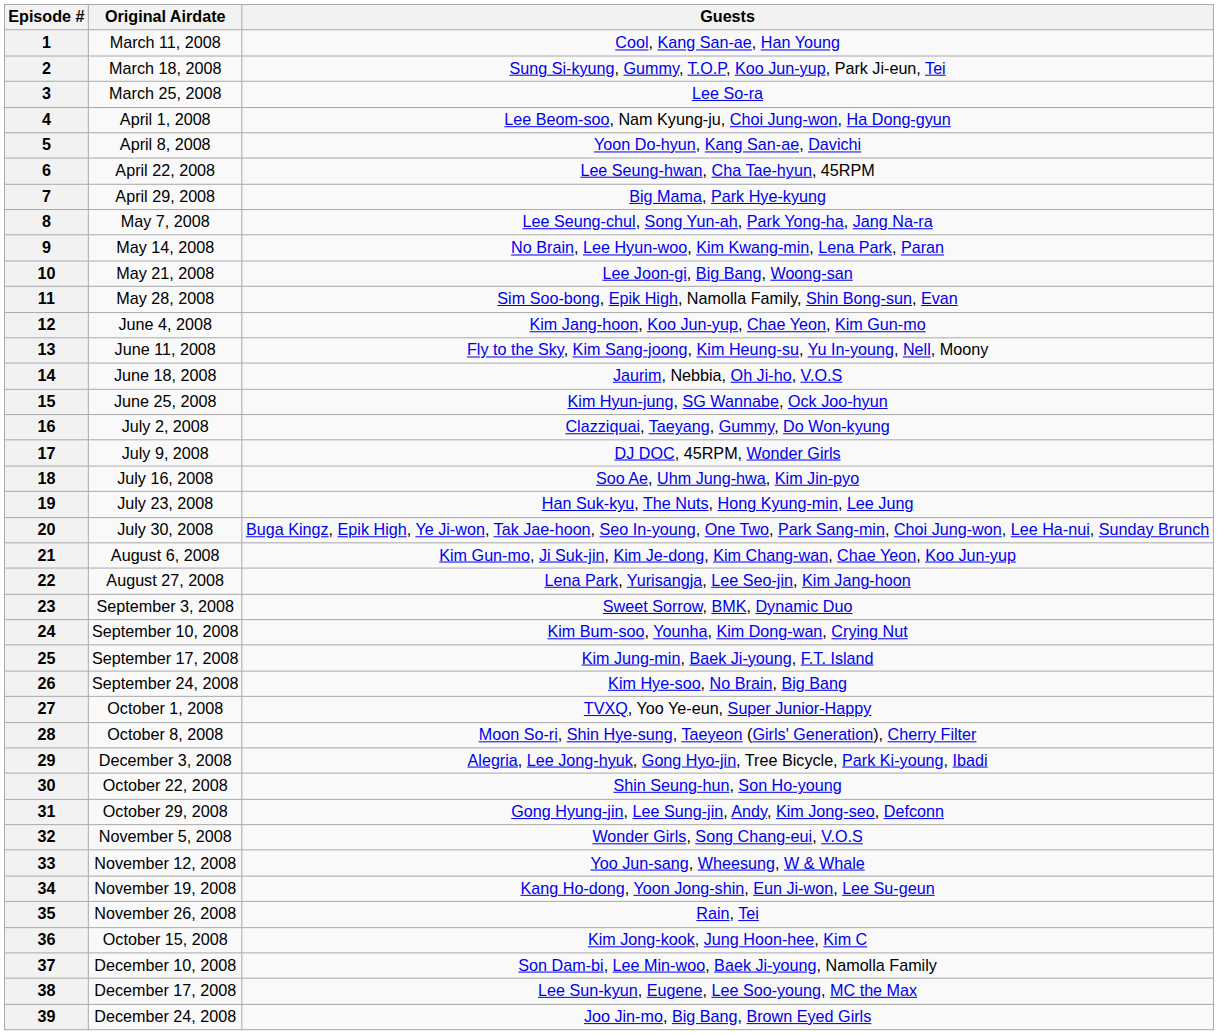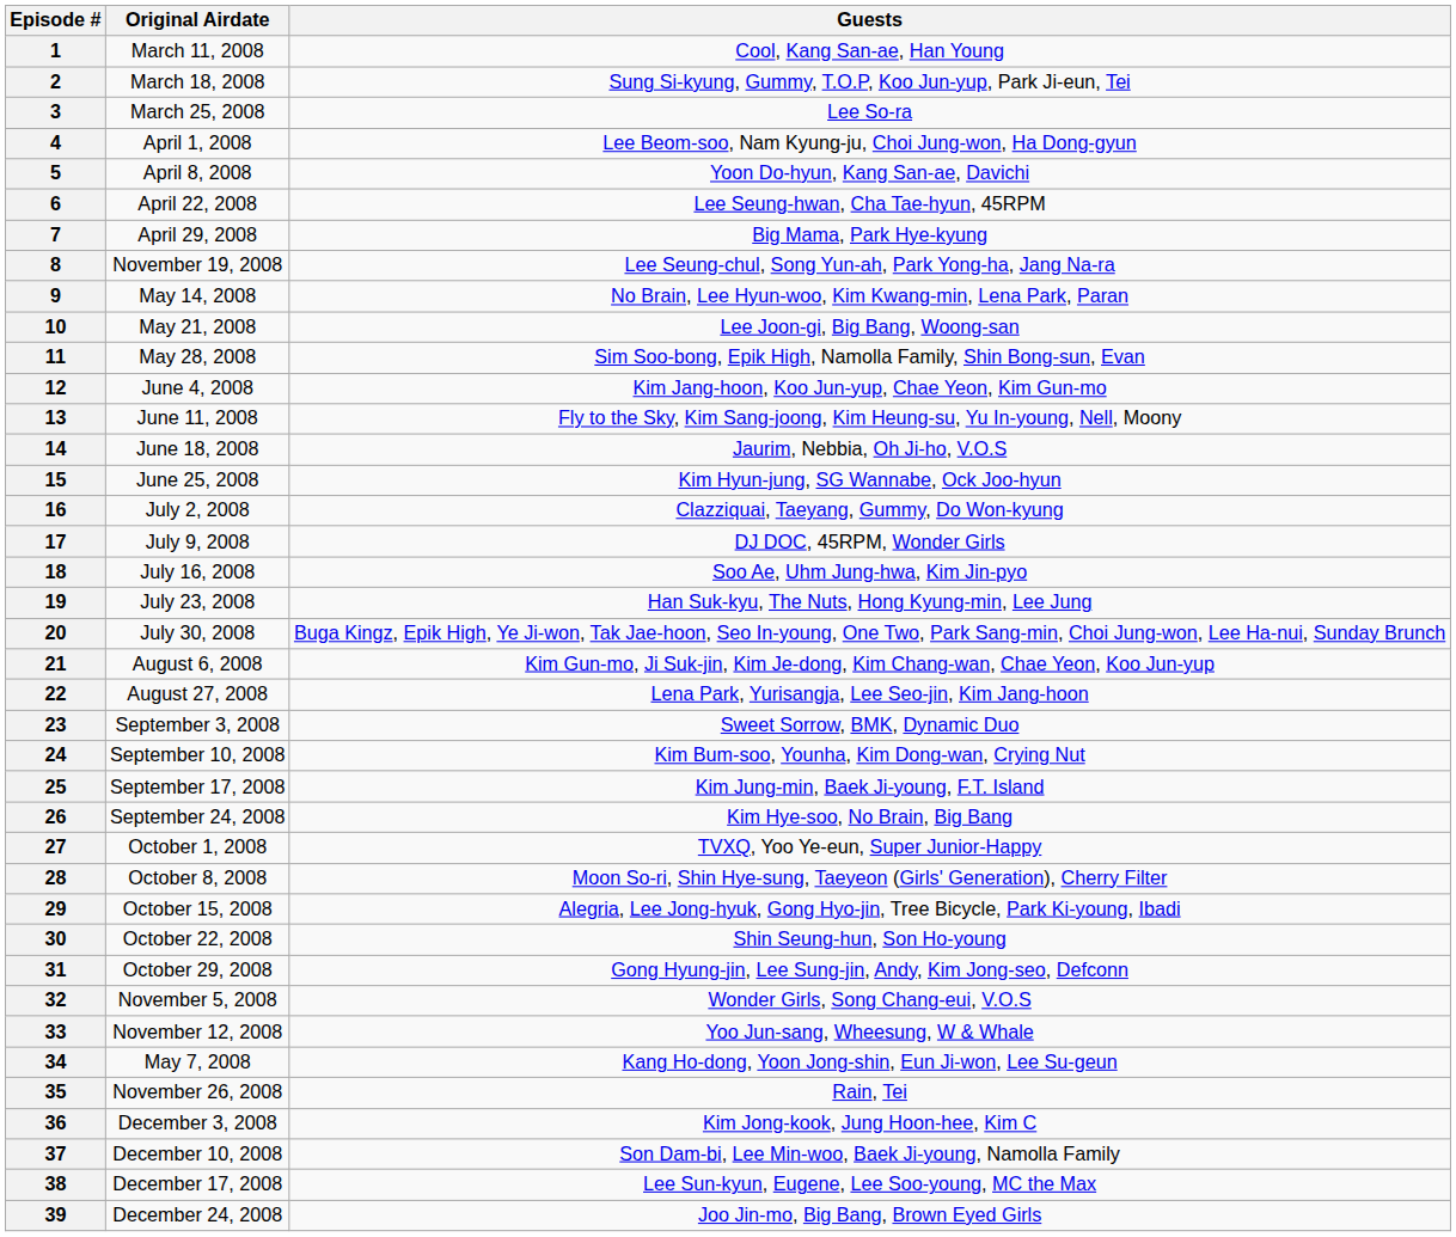 <table class="wikitable" border="1" style="center">
 <tr>
 <th>Episode #</th>
 <th>Original Airdate</th>
 <th>Guests</th>
 </tr>
 <tr align="center">
 <th>1</th>
 <td>March 11, 2008</td>
 <td><a href='#'>Cool</a>, <a href='#'>Kang San-ae</a>, <a href='#'>Han Young</a></td>
 </tr>
 <tr align="center">
 <th>2</th>
 <td>March 18, 2008</td>
 <td><a href='#'>Sung Si-kyung</a>, <a href='#'>Gummy</a>, <a href='#'>T.O.P</a>, <a href='#'>Koo Jun-yup</a>, Park Ji-eun, <a href='#'>Tei</a></td>
 </tr>
 <tr align="center">
 <th>3</th>
 <td>March 25, 2008</td>
 <td><a href='#'>Lee So-ra</a></td>
 </tr>
 <tr align="center">
 <th>4</th>
 <td>April 1, 2008</td>
 <td><a href='#'>Lee Beom-soo</a>, Nam Kyung-ju, <a href='#'>Choi Jung-won</a>, <a href='#'>Ha Dong-gyun</a></td>
 </tr>
 <tr align="center">
 <th>5</th>
 <td>April 8, 2008</td>
 <td><a href='#'>Yoon Do-hyun</a>, <a href='#'>Kang San-ae</a>, <a href='#'>Davichi</a></td>
 </tr>
 <tr align="center">
 <th>6</th>
 <td>April 22, 2008</td>
 <td><a href='#'>Lee Seung-hwan</a>, <a href='#'>Cha Tae-hyun</a>, 45RPM</td>
 </tr>
 <tr align="center">
 <th>7</th>
 <td>April 29, 2008</td>
 <td><a href='#'>Big Mama</a>, <a href='#'>Park Hye-kyung</a></td>
 </tr>
 <tr align="center">
 <th>8</th>
-<td>May 7, 2008</td>
+<td>November 19, 2008</td>
 <td><a href='#'>Lee Seung-chul</a>, <a href='#'>Song Yun-ah</a>, <a href='#'>Park Yong-ha</a>, <a href='#'>Jang Na-ra</a></td>
 </tr>
 <tr align="center">
 <th>9</th>
 <td>May 14, 2008</td>
 <td><a href='#'>No Brain</a>, <a href='#'>Lee Hyun-woo</a>, <a href='#'>Kim Kwang-min</a>, <a href='#'>Lena Park</a>, <a href='#'>Paran</a></td>
 </tr>
 <tr align="center">
 <th>10</th>
 <td>May 21, 2008</td>
 <td><a href='#'>Lee Joon-gi</a>, <a href='#'>Big Bang</a>, <a href='#'>Woong-san</a></td>
 </tr>
 <tr align="center">
 <th>11</th>
 <td>May 28, 2008</td>
 <td><a href='#'>Sim Soo-bong</a>, <a href='#'>Epik High</a>, Namolla Family, <a href='#'>Shin Bong-sun</a>, <a href='#'>Evan</a></td>
 </tr>
 <tr align="center">
 <th>12</th>
 <td>June 4, 2008</td>
 <td><a href='#'>Kim Jang-hoon</a>, <a href='#'>Koo Jun-yup</a>, <a href='#'>Chae Yeon</a>, <a href='#'>Kim Gun-mo</a></td>
 </tr>
 <tr align="center">
 <th>13</th>
 <td>June 11, 2008</td>
 <td><a href='#'>Fly to the Sky</a>, <a href='#'>Kim Sang-joong</a>, <a href='#'>Kim Heung-su</a>, <a href='#'>Yu In-young</a>, <a href='#'>Nell</a>, Moony</td>
 </tr>
 <tr align="center">
 <th>14</th>
 <td>June 18, 2008</td>
 <td><a href='#'>Jaurim</a>, Nebbia, <a href='#'>Oh Ji-ho</a>, <a href='#'>V.O.S</a></td>
 </tr>
 <tr align="center">
 <th>15</th>
 <td>June 25, 2008</td>
 <td><a href='#'>Kim Hyun-jung</a>, <a href='#'>SG Wannabe</a>, <a href='#'>Ock Joo-hyun</a></td>
 </tr>
 <tr align="center">
 <th>16</th>
 <td>July 2, 2008</td>
 <td><a href='#'>Clazziquai</a>, <a href='#'>Taeyang</a>, <a href='#'>Gummy</a>, <a href='#'>Do Won-kyung</a></td>
 </tr>
 <tr align="center">
 <th>17</th>
 <td>July 9, 2008</td>
 <td><a href='#'>DJ DOC</a>, 45RPM, <a href='#'>Wonder Girls</a></td>
 </tr>
 <tr align="center">
 <th>18</th>
 <td>July 16, 2008</td>
 <td><a href='#'>Soo Ae</a>, <a href='#'>Uhm Jung-hwa</a>, <a href='#'>Kim Jin-pyo</a></td>
 </tr>
 <tr align="center">
 <th>19</th>
 <td>July 23, 2008</td>
 <td><a href='#'>Han Suk-kyu</a>, <a href='#'>The Nuts</a>, <a href='#'>Hong Kyung-min</a>, <a href='#'>Lee Jung</a></td>
 </tr>
 <tr align="center">
 <th>20</th>
 <td>July 30, 2008</td>
 <td><a href='#'>Buga Kingz</a>, <a href='#'>Epik High</a>, <a href='#'>Ye Ji-won</a>, <a href='#'>Tak Jae-hoon</a>, <a href='#'>Seo In-young</a>, <a href='#'>One Two</a>, <a href='#'>Park Sang-min</a>, <a href='#'>Choi Jung-won</a>, <a href='#'>Lee Ha-nui</a>, <a href='#'>Sunday Brunch</a></td>
 </tr>
 <tr align="center">
 <th>21</th>
 <td>August 6, 2008</td>
 <td><a href='#'>Kim Gun-mo</a>, <a href='#'>Ji Suk-jin</a>, <a href='#'>Kim Je-dong</a>, <a href='#'>Kim Chang-wan</a>, <a href='#'>Chae Yeon</a>, <a href='#'>Koo Jun-yup</a></td>
 </tr>
 <tr align="center">
 <th>22</th>
 <td>August 27, 2008</td>
 <td><a href='#'>Lena Park</a>, <a href='#'>Yurisangja</a>, <a href='#'>Lee Seo-jin</a>, <a href='#'>Kim Jang-hoon</a></td>
 </tr>
 <tr align="center">
 <th>23</th>
 <td>September 3, 2008</td>
 <td><a href='#'>Sweet Sorrow</a>, <a href='#'>BMK</a>, <a href='#'>Dynamic Duo</a></td>
 </tr>
 <tr align="center">
 <th>24</th>
 <td>September 10, 2008</td>
 <td><a href='#'>Kim Bum-soo</a>, <a href='#'>Younha</a>, <a href='#'>Kim Dong-wan</a>, <a href='#'>Crying Nut</a></td>
 </tr>
 <tr align="center">
 <th>25</th>
 <td>September 17, 2008</td>
 <td><a href='#'>Kim Jung-min</a>, <a href='#'>Baek Ji-young</a>, <a href='#'>F.T. Island</a></td>
 </tr>
 <tr align="center">
 <th>26</th>
 <td>September 24, 2008</td>
 <td><a href='#'>Kim Hye-soo</a>, <a href='#'>No Brain</a>, <a href='#'>Big Bang</a></td>
 </tr>
 <tr align="center">
 <th>27</th>
 <td>October 1, 2008</td>
 <td><a href='#'>TVXQ</a>, Yoo Ye-eun, <a href='#'>Super Junior-Happy</a></td>
 </tr>
 <tr align="center">
 <th>28</th>
 <td>October 8, 2008</td>
 <td><a href='#'>Moon So-ri</a>, <a href='#'>Shin Hye-sung</a>, <a href='#'>Taeyeon</a> (<a href='#'>Girls' Generation</a>), <a href='#'>Cherry Filter</a></td>
 </tr>
 <tr align="center">
 <th>29</th>
-<td>December 3, 2008</td>
+<td>October 15, 2008</td>
 <td><a href='#'>Alegria</a>, <a href='#'>Lee Jong-hyuk</a>, <a href='#'>Gong Hyo-jin</a>, Tree Bicycle, <a href='#'>Park Ki-young</a>, <a href='#'>Ibadi</a></td>
 </tr>
 <tr align="center">
 <th>30</th>
 <td>October 22, 2008</td>
 <td><a href='#'>Shin Seung-hun</a>, <a href='#'>Son Ho-young</a></td>
 </tr>
 <tr align="center">
 <th>31</th>
 <td>October 29, 2008</td>
 <td><a href='#'>Gong Hyung-jin</a>, <a href='#'>Lee Sung-jin</a>, <a href='#'>Andy</a>, <a href='#'>Kim Jong-seo</a>, <a href='#'>Defconn</a></td>
 </tr>
 <tr align="center">
 <th>32</th>
 <td>November 5, 2008</td>
 <td><a href='#'>Wonder Girls</a>, <a href='#'>Song Chang-eui</a>, <a href='#'>V.O.S</a></td>
 </tr>
 <tr align="center">
 <th>33</th>
 <td>November 12, 2008</td>
 <td><a href='#'>Yoo Jun-sang</a>, <a href='#'>Wheesung</a>, <a href='#'>W & Whale</a></td>
 </tr>
 <tr align="center">
 <th>34</th>
-<td>November 19, 2008</td>
+<td>May 7, 2008</td>
 <td><a href='#'>Kang Ho-dong</a>, <a href='#'>Yoon Jong-shin</a>, <a href='#'>Eun Ji-won</a>, <a href='#'>Lee Su-geun</a></td>
 </tr>
 <tr align="center">
 <th>35</th>
 <td>November 26, 2008</td>
 <td><a href='#'>Rain</a>, <a href='#'>Tei</a></td>
 </tr>
 <tr align="center">
 <th>36</th>
-<td>October 15, 2008</td>
+<td>December 3, 2008</td>
 <td><a href='#'>Kim Jong-kook</a>, <a href='#'>Jung Hoon-hee</a>, <a href='#'>Kim C</a></td>
 </tr>
 <tr align="center">
 <th>37</th>
 <td>December 10, 2008</td>
 <td><a href='#'>Son Dam-bi</a>, <a href='#'>Lee Min-woo</a>, <a href='#'>Baek Ji-young</a>, Namolla Family</td>
 </tr>
 <tr align="center">
 <th>38</th>
 <td>December 17, 2008</td>
 <td><a href='#'>Lee Sun-kyun</a>, <a href='#'>Eugene</a>, <a href='#'>Lee Soo-young</a>, <a href='#'>MC the Max</a></td>
 </tr>
 <tr align="center">
 <th>39</th>
 <td>December 24, 2008</td>
 <td><a href='#'>Joo Jin-mo</a>, <a href='#'>Big Bang</a>, <a href='#'>Brown Eyed Girls</a></td>
 </tr>
 </table>
